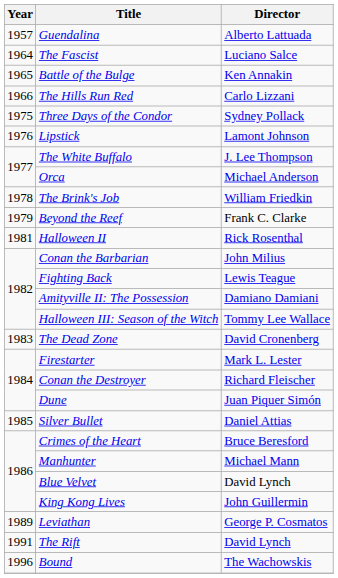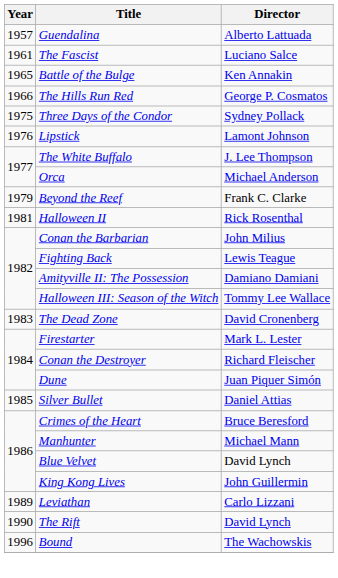 <table class="wikitable">
 <tr>
 <th>Year</th>
 <th>Title</th>
 <th>Director</th>
 </tr>
 <tr>
 <td>1957</td>
 <td><em><a href='#'>Guendalina</a></em></td>
 <td><a href='#'>Alberto Lattuada</a></td>
 </tr>
 <tr>
-<td>1964</td>
+<td>1961</td>
 <td><em><a href='#'>The Fascist</a></em></td>
 <td><a href='#'>Luciano Salce</a></td>
 </tr>
 <tr>
 <td>1965</td>
 <td><em><a href='#'>Battle of the Bulge</a></em> </td>
 <td><a href='#'>Ken Annakin</a></td>
 </tr>
 <tr>
 <td>1966</td>
 <td><em><a href='#'>The Hills Run Red</a></em></td>
-<td><a href='#'>Carlo Lizzani</a></td>
+<td><a href='#'>George P. Cosmatos</a></td>
 </tr>
 <tr>
 <td>1975</td>
 <td><em><a href='#'>Three Days of the Condor</a></em></td>
 <td><a href='#'>Sydney Pollack</a></td>
 </tr>
 <tr>
 <td>1976</td>
 <td><em><a href='#'>Lipstick</a></em></td>
 <td><a href='#'>Lamont Johnson</a></td>
 </tr>
 <tr>
 <td rowspan=2>1977</td>
 <td><em><a href='#'>The White Buffalo</a></em></td>
 <td><a href='#'>J. Lee Thompson</a></td>
 </tr>
 <tr>
 <td><em><a href='#'>Orca</a></em></td>
 <td><a href='#'>Michael Anderson</a></td>
-</tr>
-<tr>
-<td>1978</td>
-<td><em><a href='#'>The Brink's Job</a></em></td>
-<td><a href='#'>William Friedkin</a></td>
 </tr>
 <tr>
 <td>1979</td>
 <td><em><a href='#'>Beyond the Reef</a></em></td>
 <td>Frank C. Clarke</td>
 </tr>
 <tr>
 <td>1981</td>
 <td><em><a href='#'>Halloween II</a></em></td>
 <td><a href='#'>Rick Rosenthal</a></td>
 </tr>
 <tr>
 <td rowspan="4">1982</td>
 <td><em><a href='#'>Conan the Barbarian</a></em></td>
 <td><a href='#'>John Milius</a></td>
 </tr>
 <tr>
 <td><em><a href='#'>Fighting Back</a></em></td>
 <td><a href='#'>Lewis Teague</a></td>
 </tr>
 <tr>
 <td><em><a href='#'>Amityville II: The Possession</a></em></td>
 <td><a href='#'>Damiano Damiani</a></td>
 </tr>
 <tr>
 <td><em><a href='#'>Halloween III: Season of the Witch</a></em></td>
 <td><a href='#'>Tommy Lee Wallace</a></td>
 </tr>
 <tr>
 <td>1983</td>
 <td><em><a href='#'>The Dead Zone</a></em></td>
 <td><a href='#'>David Cronenberg</a></td>
 </tr>
 <tr>
 <td rowspan=3>1984</td>
 <td><em><a href='#'>Firestarter</a></em></td>
 <td><a href='#'>Mark L. Lester</a></td>
 </tr>
 <tr>
 <td><em><a href='#'>Conan the Destroyer</a></em></td>
 <td><a href='#'>Richard Fleischer</a></td>
 </tr>
 <tr>
 <td><em><a href='#'>Dune</a></em></td>
 <td><a href='#'>Juan Piquer Simón</a></td>
 </tr>
 <tr>
 <td>1985</td>
 <td><em><a href='#'>Silver Bullet</a></em></td>
 <td><a href='#'>Daniel Attias</a></td>
 </tr>
 <tr>
 <td rowspan=4>1986</td>
 <td><em><a href='#'>Crimes of the Heart</a></em></td>
 <td><a href='#'>Bruce Beresford</a></td>
 </tr>
 <tr>
 <td><em><a href='#'>Manhunter</a></em></td>
 <td><a href='#'>Michael Mann</a></td>
 </tr>
 <tr>
 <td><em><a href='#'>Blue Velvet</a></em></td>
 <td>David Lynch</td>
 </tr>
 <tr>
 <td><em><a href='#'>King Kong Lives</a></em></td>
 <td><a href='#'>John Guillermin</a></td>
 </tr>
 <tr>
 <td>1989</td>
 <td><em><a href='#'>Leviathan</a></em></td>
-<td><a href='#'>George P. Cosmatos</a></td>
+<td><a href='#'>Carlo Lizzani</a></td>
 </tr>
 <tr>
-<td>1991</td>
+<td>1990</td>
 <td><em><a href='#'>The Rift</a></em></td>
 <td><a href='#'>David Lynch</a></td>
 </tr>
 <tr>
 <td>1996</td>
 <td><em><a href='#'>Bound</a></em></td>
 <td><a href='#'>The Wachowskis</a></td>
 </tr>
 <tr>
 </tr>
 </table>
